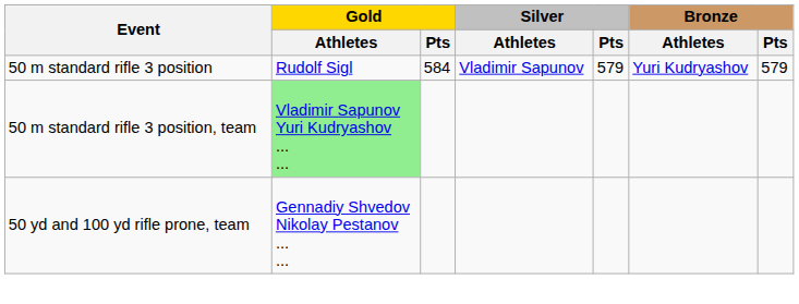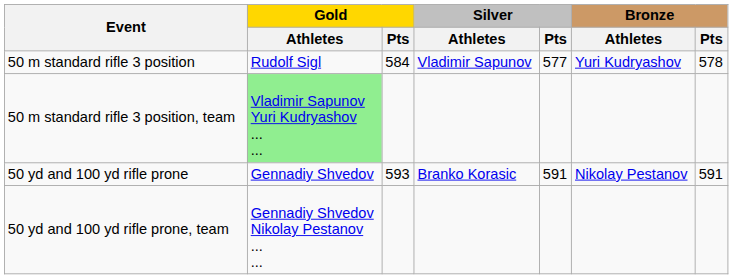 <table class="wikitable" width=90% style="font-size:100%; text-align:left;">
 <tr align=center>
 <th rowspan=2>Event</th>
 <td colspan=2 bgcolor=gold><strong>Gold</strong></td>
 <td colspan=2 bgcolor=silver><strong>Silver</strong></td>
 <td colspan=2 bgcolor=cc9966><strong>Bronze</strong></td>
 </tr>
 <tr>
 <th>Athletes</th>
 <th>Pts</th>
 <th>Athletes</th>
 <th>Pts</th>
 <th>Athletes</th>
 <th>Pts</th>
 </tr>
 <tr>
 <td>50 m standard rifle 3 position</td>
 <td> <a href='#'>Rudolf Sigl</a></td>
 <td>584</td>
 <td> <a href='#'>Vladimir Sapunov</a></td>
-<td>579</td>
+<td>577</td>
 <td> <a href='#'>Yuri Kudryashov</a></td>
-<td>579</td>
+<td>578</td>
 </tr>
 <tr>
 <td>50 m standard rifle 3 position, team</td>
 <td style="background: lightgreen;"> <br><a href='#'>Vladimir Sapunov</a><br><a href='#'>Yuri Kudryashov</a><br>...<br>...</td>
 <td></td>
 <td></td>
 <td></td>
 <td></td>
 <td></td>
 </tr>
 <tr>
+<td>50 yd and 100 yd rifle prone</td>
+<td> <a href='#'>Gennadiy Shvedov</a></td>
+<td>593</td>
+<td> <a href='#'>Branko Korasic</a></td>
+<td>591</td>
+<td> <a href='#'>Nikolay Pestanov</a></td>
+<td>591</td>
+</tr>
+<tr>
 <td>50 yd and 100 yd rifle prone, team</td>
 <td> <br><a href='#'>Gennadiy Shvedov</a><br><a href='#'>Nikolay Pestanov</a><br>...<br>...</td>
 <td></td>
 <td></td>
 <td></td>
 <td></td>
 <td></td>
 </tr>
 </table>
